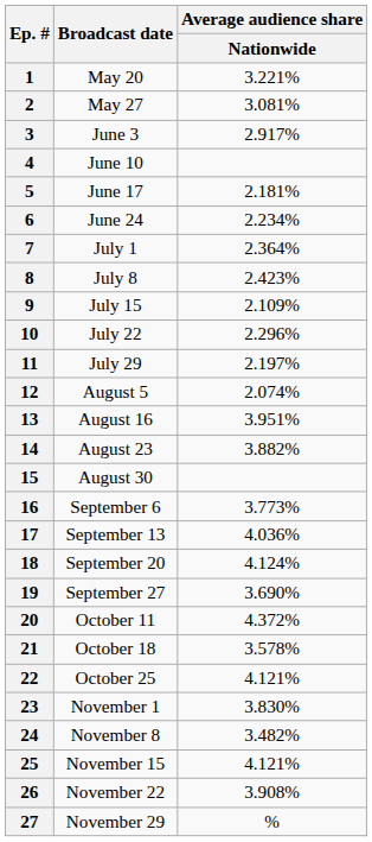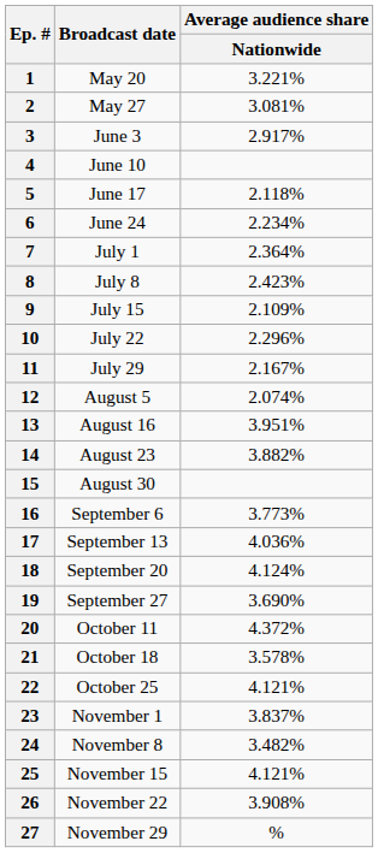 <table class=wikitable style="text-align:center">
 <tr align=center>
 <th rowspan="2">Ep. #</th>
 <th rowspan="2">Broadcast date</th>
 <th colspan="1">Average audience share </th>
 </tr>
 <tr>
 <th>Nationwide</th>
 </tr>
 <tr>
 <th>1</th>
 <td>May 20</td>
 <td>3.221%</td>
 </tr>
 <tr>
 <th>2</th>
 <td>May 27</td>
 <td>3.081%</td>
 </tr>
 <tr>
 <th>3</th>
 <td>June 3</td>
 <td>2.917%</td>
 </tr>
 <tr>
 <th>4</th>
 <td>June 10</td>
 <td></td>
 </tr>
 <tr>
 <th>5</th>
 <td>June 17</td>
-<td>2.181%</td>
+<td>2.118%</td>
 </tr>
 <tr>
 <th>6</th>
 <td>June 24</td>
 <td>2.234%</td>
 </tr>
 <tr>
 <th>7</th>
 <td>July 1</td>
 <td>2.364%</td>
 </tr>
 <tr>
 <th>8</th>
 <td>July 8</td>
 <td>2.423%</td>
 </tr>
 <tr>
 <th>9</th>
 <td>July 15</td>
 <td>2.109%</td>
 </tr>
 <tr>
 <th>10</th>
 <td>July 22</td>
 <td>2.296%</td>
 </tr>
 <tr>
 <th>11</th>
 <td>July 29</td>
-<td>2.197%</td>
+<td>2.167%</td>
 </tr>
 <tr>
 <th>12</th>
 <td>August 5</td>
 <td>2.074%</td>
 </tr>
 <tr>
 <th>13</th>
 <td>August 16</td>
 <td>3.951%</td>
 </tr>
 <tr>
 <th>14</th>
 <td>August 23</td>
 <td>3.882%</td>
 </tr>
 <tr>
 <th>15</th>
 <td>August 30</td>
 <td></td>
 </tr>
 <tr>
 <th>16</th>
 <td>September 6</td>
 <td>3.773%</td>
 </tr>
 <tr>
 <th>17</th>
 <td>September 13</td>
 <td>4.036%</td>
 </tr>
 <tr>
 <th>18</th>
 <td>September 20</td>
 <td>4.124%</td>
 </tr>
 <tr>
 <th>19</th>
 <td>September 27</td>
 <td>3.690%</td>
 </tr>
 <tr>
 <th>20</th>
 <td>October 11</td>
 <td>4.372%</td>
 </tr>
 <tr>
 <th>21</th>
 <td>October 18</td>
 <td>3.578%</td>
 </tr>
 <tr>
 <th>22</th>
 <td>October 25</td>
 <td>4.121%</td>
 </tr>
 <tr>
 <th>23</th>
 <td>November 1</td>
-<td>3.830%</td>
+<td>3.837%</td>
 </tr>
 <tr>
 <th>24</th>
 <td>November 8</td>
 <td>3.482%</td>
 </tr>
 <tr>
 <th>25</th>
 <td>November 15</td>
 <td>4.121%</td>
 </tr>
 <tr>
 <th>26</th>
 <td>November 22</td>
 <td>3.908%</td>
 </tr>
 <tr>
 <th>27</th>
 <td>November 29</td>
 <td>%</td>
 </tr>
 </table>
